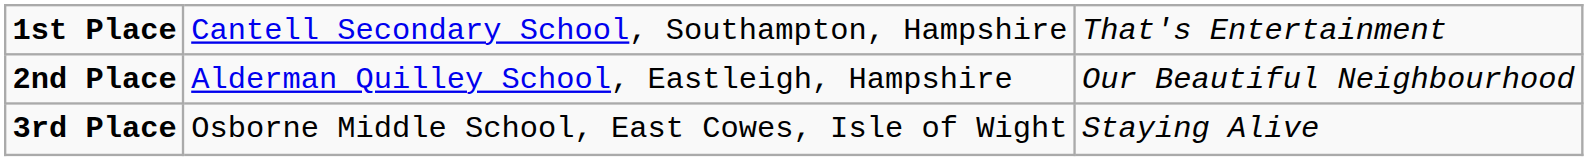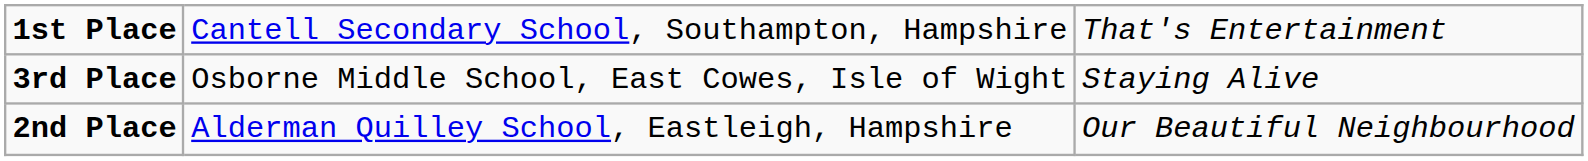 <table class="wikitable">
 <tr>
 <td><strong>1st Place</strong></td>
 <td><a href='#'>Cantell Secondary School</a>, Southampton, Hampshire</td>
 <td><em>That's Entertainment</em></td>
 </tr>
 <tr>
+<td><strong>3rd Place</strong></td>
+<td>Osborne Middle School, East Cowes, Isle of Wight</td>
+<td><em>Staying Alive</em></td>
+</tr>
+<tr>
 <td><strong>2nd Place</strong></td>
 <td><a href='#'>Alderman Quilley School</a>, Eastleigh, Hampshire</td>
 <td><em>Our Beautiful Neighbourhood</em></td>
 </tr>
-<tr>
-<td><strong>3rd Place</strong></td>
-<td>Osborne Middle School, East Cowes, Isle of Wight</td>
-<td><em>Staying Alive</em></td>
-</tr>
 </table>
